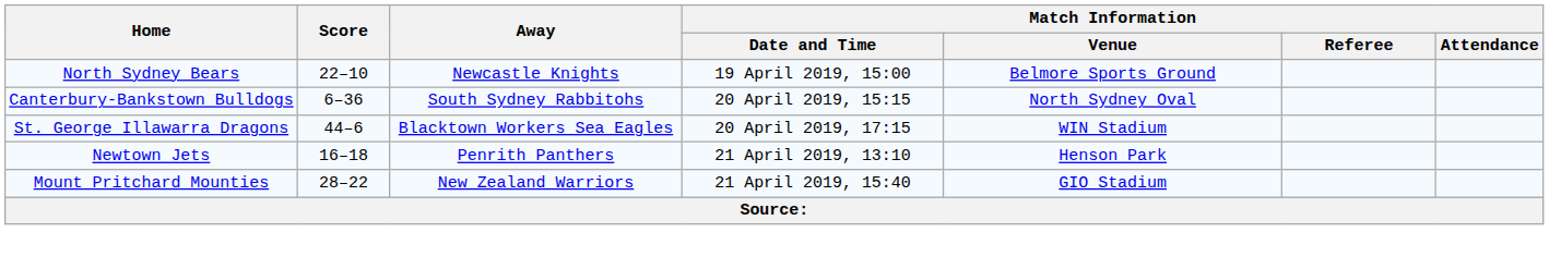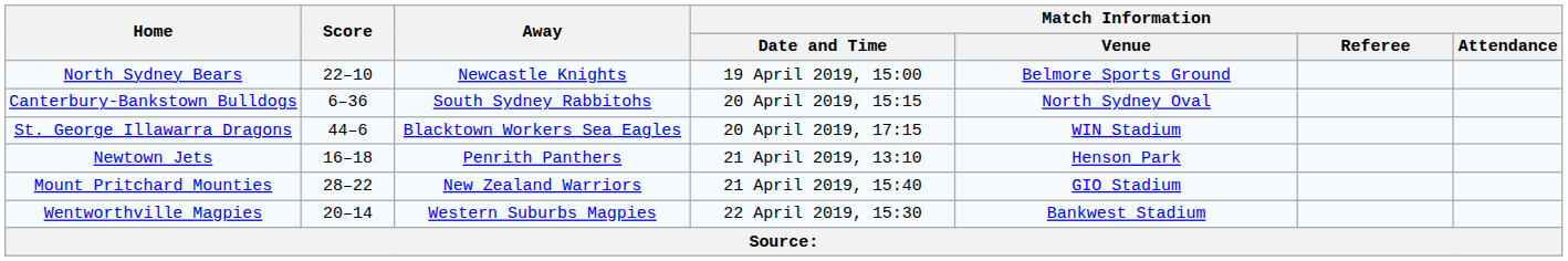 <table class="wikitable" style="border-collapse:collapse; font-size:90%; text-align:center;">
 <tr>
 <th rowspan="2" width="19%">Home</th>
 <th rowspan="2" width="6%">Score</th>
 <th rowspan="2" width="19%">Away</th>
 <th colspan="4">Match Information</th>
 </tr>
 <tr bgcolor="#CCCCCC">
 <th width="17%">Date and Time</th>
 <th width="22%">Venue</th>
 <th width="10%">Referee</th>
 <th width="7%">Attendance</th>
 </tr>
 <tr bgcolor="#F5FAFF">
 <td> <a href='#'>North Sydney Bears</a></td>
 <td>22–10</td>
 <td> <a href='#'>Newcastle Knights</a></td>
 <td>19 April 2019, 15:00</td>
 <td><a href='#'>Belmore Sports Ground</a></td>
 <td></td>
 <td></td>
 </tr>
 <tr bgcolor="#F5FAFF">
 <td> <a href='#'>Canterbury-Bankstown Bulldogs</a></td>
 <td>6–36</td>
 <td> <a href='#'>South Sydney Rabbitohs</a></td>
 <td>20 April 2019, 15:15</td>
 <td><a href='#'>North Sydney Oval</a></td>
 <td></td>
 <td></td>
 </tr>
 <tr bgcolor="#F5FAFF">
 <td> <a href='#'>St. George Illawarra Dragons</a></td>
 <td>44–6</td>
 <td> <a href='#'>Blacktown Workers Sea Eagles</a></td>
 <td>20 April 2019, 17:15</td>
 <td><a href='#'>WIN Stadium</a></td>
 <td></td>
 <td></td>
 </tr>
 <tr bgcolor="#F5FAFF">
 <td> <a href='#'>Newtown Jets</a></td>
 <td>16–18</td>
 <td> <a href='#'>Penrith Panthers</a></td>
 <td>21 April 2019, 13:10</td>
 <td><a href='#'>Henson Park</a></td>
 <td></td>
 <td></td>
 </tr>
 <tr bgcolor="#F5FAFF">
 <td> <a href='#'>Mount Pritchard Mounties</a></td>
 <td>28–22</td>
 <td> <a href='#'>New Zealand Warriors</a></td>
 <td>21 April 2019, 15:40</td>
 <td><a href='#'>GIO Stadium</a></td>
 <td></td>
 <td></td>
 </tr>
+<tr bgcolor="#F5FAFF">
+<td> <a href='#'>Wentworthville Magpies</a></td>
+<td>20–14</td>
+<td> <a href='#'>Western Suburbs Magpies</a></td>
+<td>22 April 2019, 15:30</td>
+<td><a href='#'>Bankwest Stadium</a></td>
+<td></td>
+<td></td>
+</tr>
 <tr bgcolor="#C1D8FF">
 <th colspan="7">Source:</th>
 </tr>
 </table>
